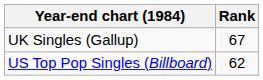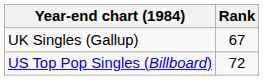 <table class="wikitable sortable">
 <tr>
 <th>Year-end chart (1984)</th>
 <th>Rank</th>
 </tr>
 <tr>
 <td scope="row">UK Singles (Gallup)</td>
 <td align="center">67</td>
 </tr>
 <tr>
 <td><a href='#'>US Top Pop Singles (<em>Billboard</em>)</a></td>
-<td align="center">62</td>
+<td align="center">72</td>
 </tr>
 </table>
